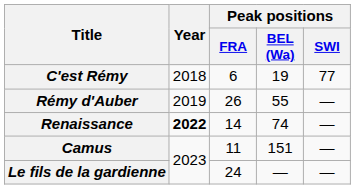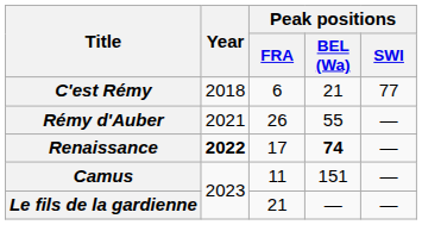 <table class="wikitable plainrowheaders" style="text-align:center">
 <tr>
 <th scope="col" rowspan="2">Title</th>
 <th scope="col" rowspan="2">Year</th>
 <th scope="col" colspan="3">Peak positions</th>
 </tr>
 <tr>
 <th scope="col" style="width:3em;font-size:90%;"><a href='#'>FRA</a><br></th>
 <th scope="col" style="width:3em;font-size:90%;"><a href='#'>BEL <br>(Wa)</a><br></th>
 <th scope="col" style="width:3em;font-size:90%;"><a href='#'>SWI</a><br></th>
 </tr>
 <tr>
 <th scope="row"><em>C'est Rémy</em></th>
 <td>2018</td>
 <td>6</td>
-<td>19</td>
+<td>21</td>
 <td>77</td>
 </tr>
 <tr>
 <th scope="row"><em>Rémy d'Auber</em></th>
-<td>2019</td>
+<td>2021</td>
 <td>26</td>
 <td>55</td>
 <td>—</td>
 </tr>
 <tr>
 <th scope="row"><em>Renaissance</em></th>
 <td><strong>2022</strong></td>
-<td>14</td>
-<td>74</td>
+<td>17</td>
+<td><strong>74</strong></td>
 <td>—</td>
 </tr>
 <tr>
 <th scope="row"><em>Camus</em></th>
 <td rowspan="2">2023</td>
 <td>11</td>
 <td>151</td>
 <td>—</td>
 </tr>
 <tr>
 <th scope="row"><em>Le fils de la gardienne</em></th>
-<td>24</td>
+<td>21</td>
 <td>—</td>
 <td>—</td>
 </tr>
 </table>
